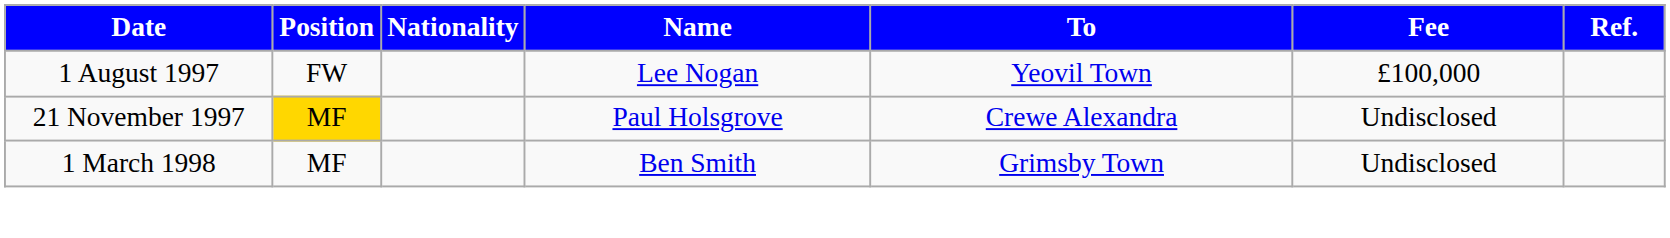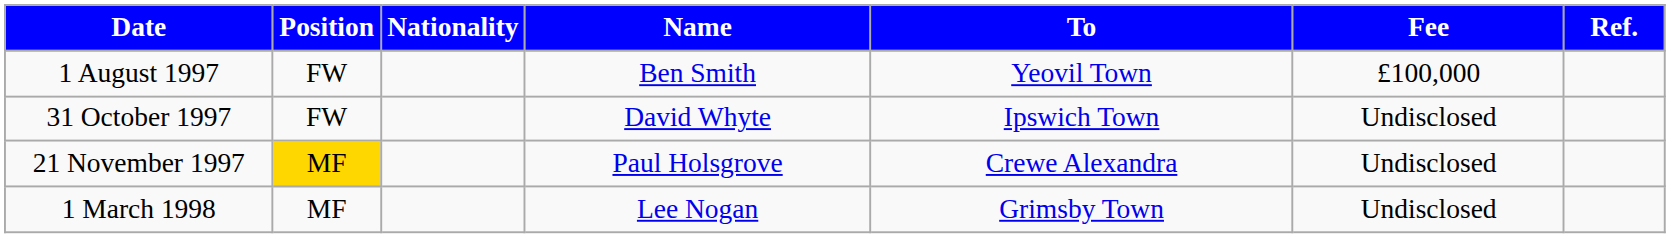 <table class="wikitable"  style="text-align:center; font-size:90%; ">
 <tr>
 <th style="background:#00f; color:white; width:150px;">Date</th>
 <th style="background:#00f; color:white; width:50px;">Position</th>
 <th style="background:#00f; color:white; width:50px;">Nationality</th>
 <th style="background:#00f; color:white; width:200px;">Name</th>
 <th style="background:#00f; color:white; width:250px;">To</th>
 <th style="background:#00f; color:white; width:150px;">Fee</th>
 <th style="background:#00f; color:white; width:50px;">Ref.</th>
 </tr>
 <tr>
 <td>1 August 1997</td>
 <td>FW</td>
 <td></td>
-<td><a href='#'>Lee Nogan</a></td>
+<td><a href='#'>Ben Smith</a></td>
 <td><a href='#'>Yeovil Town</a></td>
 <td>£100,000</td>
+<td></td>
+</tr>
+<tr>
+<td>31 October 1997</td>
+<td>FW</td>
+<td></td>
+<td><a href='#'>David Whyte</a></td>
+<td><a href='#'>Ipswich Town</a></td>
+<td>Undisclosed</td>
 <td></td>
 </tr>
 <tr>
 <td>21 November 1997</td>
 <td style="background: gold;">MF</td>
 <td></td>
 <td><a href='#'>Paul Holsgrove</a></td>
 <td><a href='#'>Crewe Alexandra</a></td>
 <td>Undisclosed</td>
 <td></td>
 </tr>
 <tr>
 <td>1 March 1998</td>
 <td>MF</td>
 <td></td>
-<td><a href='#'>Ben Smith</a></td>
+<td><a href='#'>Lee Nogan</a></td>
 <td><a href='#'>Grimsby Town</a></td>
 <td>Undisclosed</td>
 <td></td>
 </tr>
 </table>
